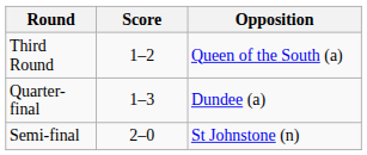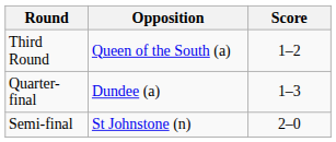 <table class="wikitable" style="text-align:left;margin-left:1em;float:right">
 <tr>
 <th width=80>Round</th>
+<th width=160>Opposition</th>
 <th width=80>Score</th>
-<th width=160>Opposition</th>
 </tr>
 <tr>
 <td>Third Round</td>
+<td><a href='#'>Queen of the South</a> (a)</td>
 <td align=center>1–2</td>
-<td><a href='#'>Queen of the South</a> (a)</td>
 </tr>
 <tr>
 <td>Quarter-final</td>
+<td><a href='#'>Dundee</a> (a)</td>
 <td align=center>1–3</td>
-<td><a href='#'>Dundee</a> (a)</td>
 </tr>
 <tr>
 <td>Semi-final</td>
+<td><a href='#'>St Johnstone</a> (n)</td>
 <td align=center>2–0</td>
-<td><a href='#'>St Johnstone</a> (n)</td>
 </tr>
 </table>
